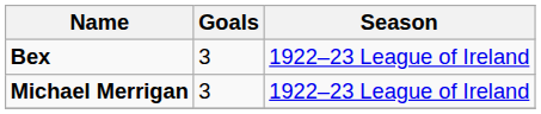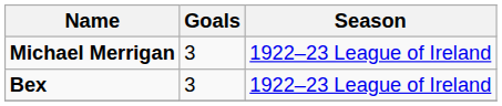 <table class="wikitable">
 <tr>
 <th>Name</th>
 <th>Goals</th>
 <th>Season</th>
 </tr>
 <tr>
-<td><strong>Bex</strong></td>
+<td><strong>Michael Merrigan</strong></td>
 <td>3</td>
 <td><a href='#'>1922–23 League of Ireland</a></td>
 </tr>
 <tr>
-<td><strong>Michael Merrigan</strong></td>
+<td><strong>Bex</strong></td>
 <td>3</td>
 <td><a href='#'>1922–23 League of Ireland</a></td>
 </tr>
 <tr>
 </tr>
 </table>
